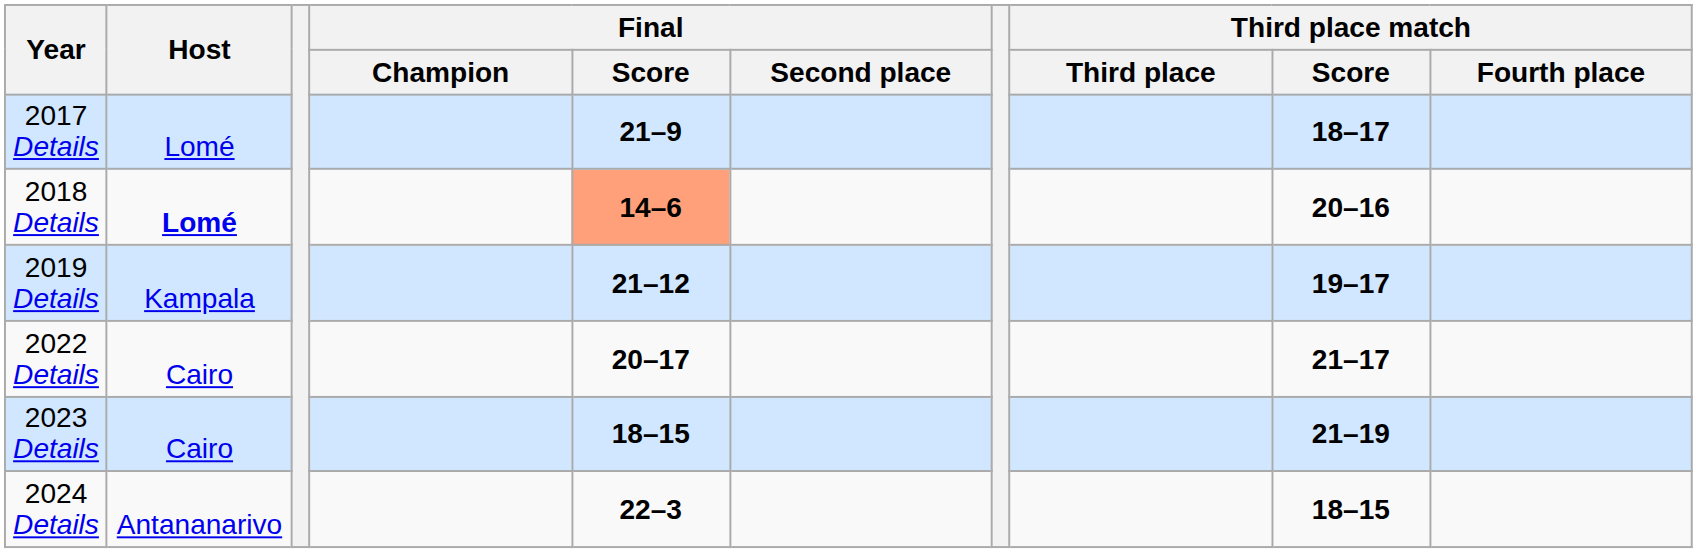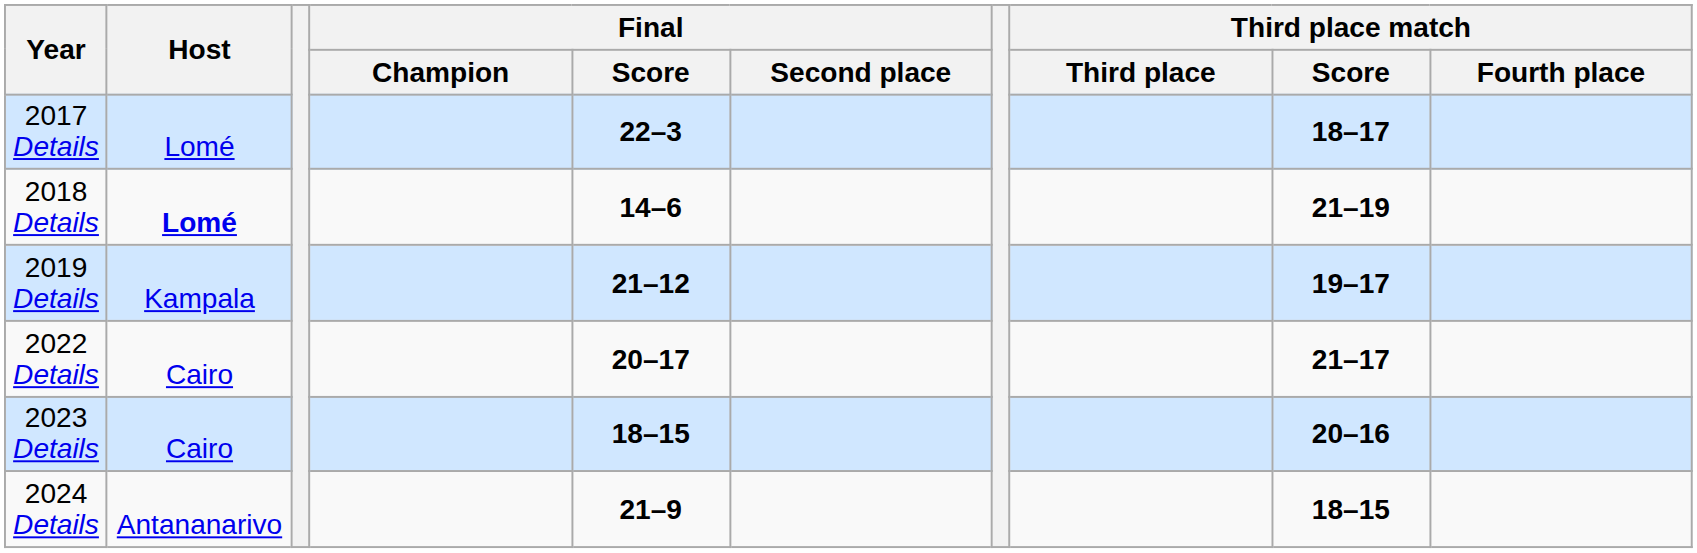 <table class="wikitable" style="font-size:90%; width: 98%; text-align: center;">
 <tr>
 <th rowspan="2" width="5%">Year</th>
 <th rowspan="2" width="10%">Host</th>
 <th rowspan="8" width="1%" bgcolor="ffffff"></th>
 <th colspan="3">Final</th>
 <th rowspan="8" width="1%" bgcolor="ffffff"></th>
 <th colspan="3">Third place match</th>
 </tr>
 <tr bgcolor="#EFEFEF">
 <th width="15%">Champion</th>
 <th width="9%">Score</th>
 <th width="15%">Second place</th>
 <th width="15%">Third place</th>
 <th width="9%">Score</th>
 <th width="15%">Fourth place</th>
 </tr>
 <tr bgcolor="#D0E7FF">
 <td>2017<br><em><a href='#'>Details</a></em></td>
 <td><br><a href='#'>Lomé</a></td>
 <td><strong></strong></td>
-<td><strong>21–9</strong></td>
+<td><strong>22–3</strong></td>
 <td></td>
 <td></td>
 <td><strong>18–17</strong></td>
 <td></td>
 </tr>
 <tr>
 <td>2018<br><em><a href='#'>Details</a></em></td>
 <td><strong><br><a href='#'>Lomé</a></strong></td>
 <td><strong></strong></td>
-<td style="background: lightsalmon;"><strong>14–6</strong></td>
+<td><strong>14–6</strong></td>
 <td></td>
 <td></td>
-<td><strong>20–16</strong></td>
+<td><strong>21–19</strong></td>
 <td></td>
 </tr>
 <tr bgcolor="#D0E7FF">
 <td>2019<br><em><a href='#'>Details</a></em></td>
 <td><br><a href='#'>Kampala</a></td>
 <td><strong></strong></td>
 <td><strong>21–12</strong></td>
 <td></td>
 <td></td>
 <td><strong>19–17</strong></td>
 <td></td>
 </tr>
 <tr>
 <td>2022<br><a href='#'><em>Details</em></a></td>
 <td><br><a href='#'>Cairo</a></td>
 <td><strong></strong></td>
 <td><strong>20–17</strong></td>
 <td></td>
 <td></td>
 <td><strong>21–17</strong></td>
 <td></td>
 </tr>
 <tr bgcolor="#D0E7FF">
 <td>2023<br><a href='#'><em>Details</em></a></td>
 <td><br><a href='#'>Cairo</a></td>
 <td><strong></strong></td>
 <td><strong>18–15</strong></td>
 <td></td>
 <td></td>
-<td><strong>21–19</strong></td>
+<td><strong>20–16</strong></td>
 <td></td>
 </tr>
 <tr>
 <td>2024<br><a href='#'><em>Details</em></a></td>
 <td><br><a href='#'>Antananarivo</a></td>
 <td><strong></strong></td>
-<td><strong>22–3</strong></td>
+<td><strong>21–9</strong></td>
 <td></td>
 <td></td>
 <td><strong>18–15</strong></td>
 <td></td>
 </tr>
 </table>
